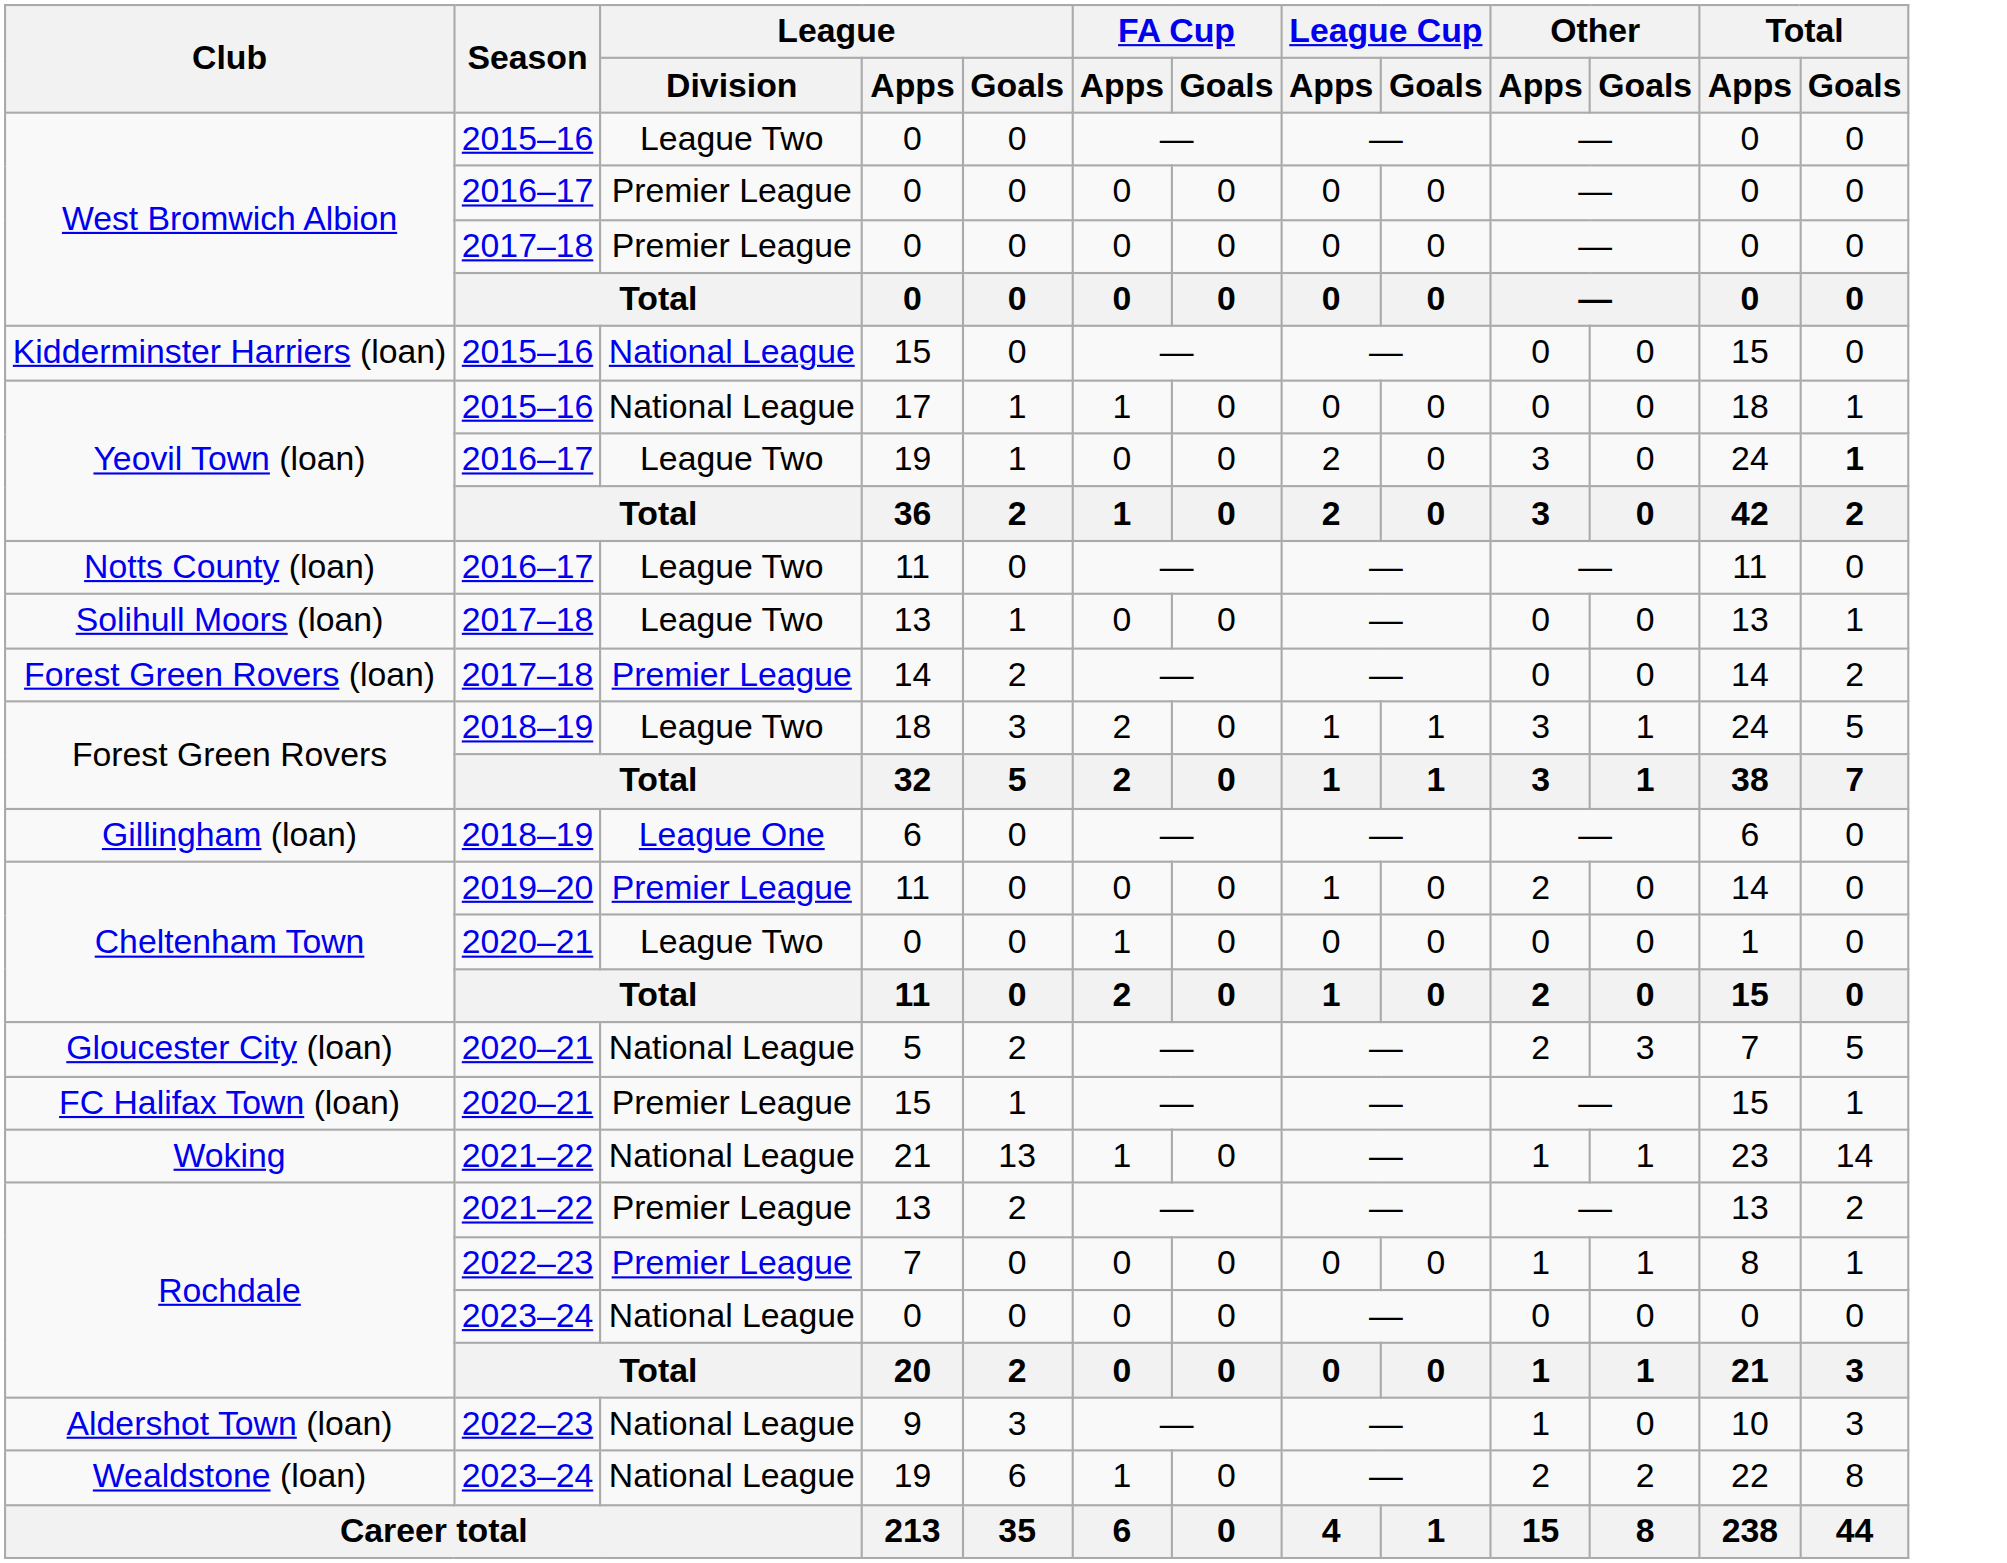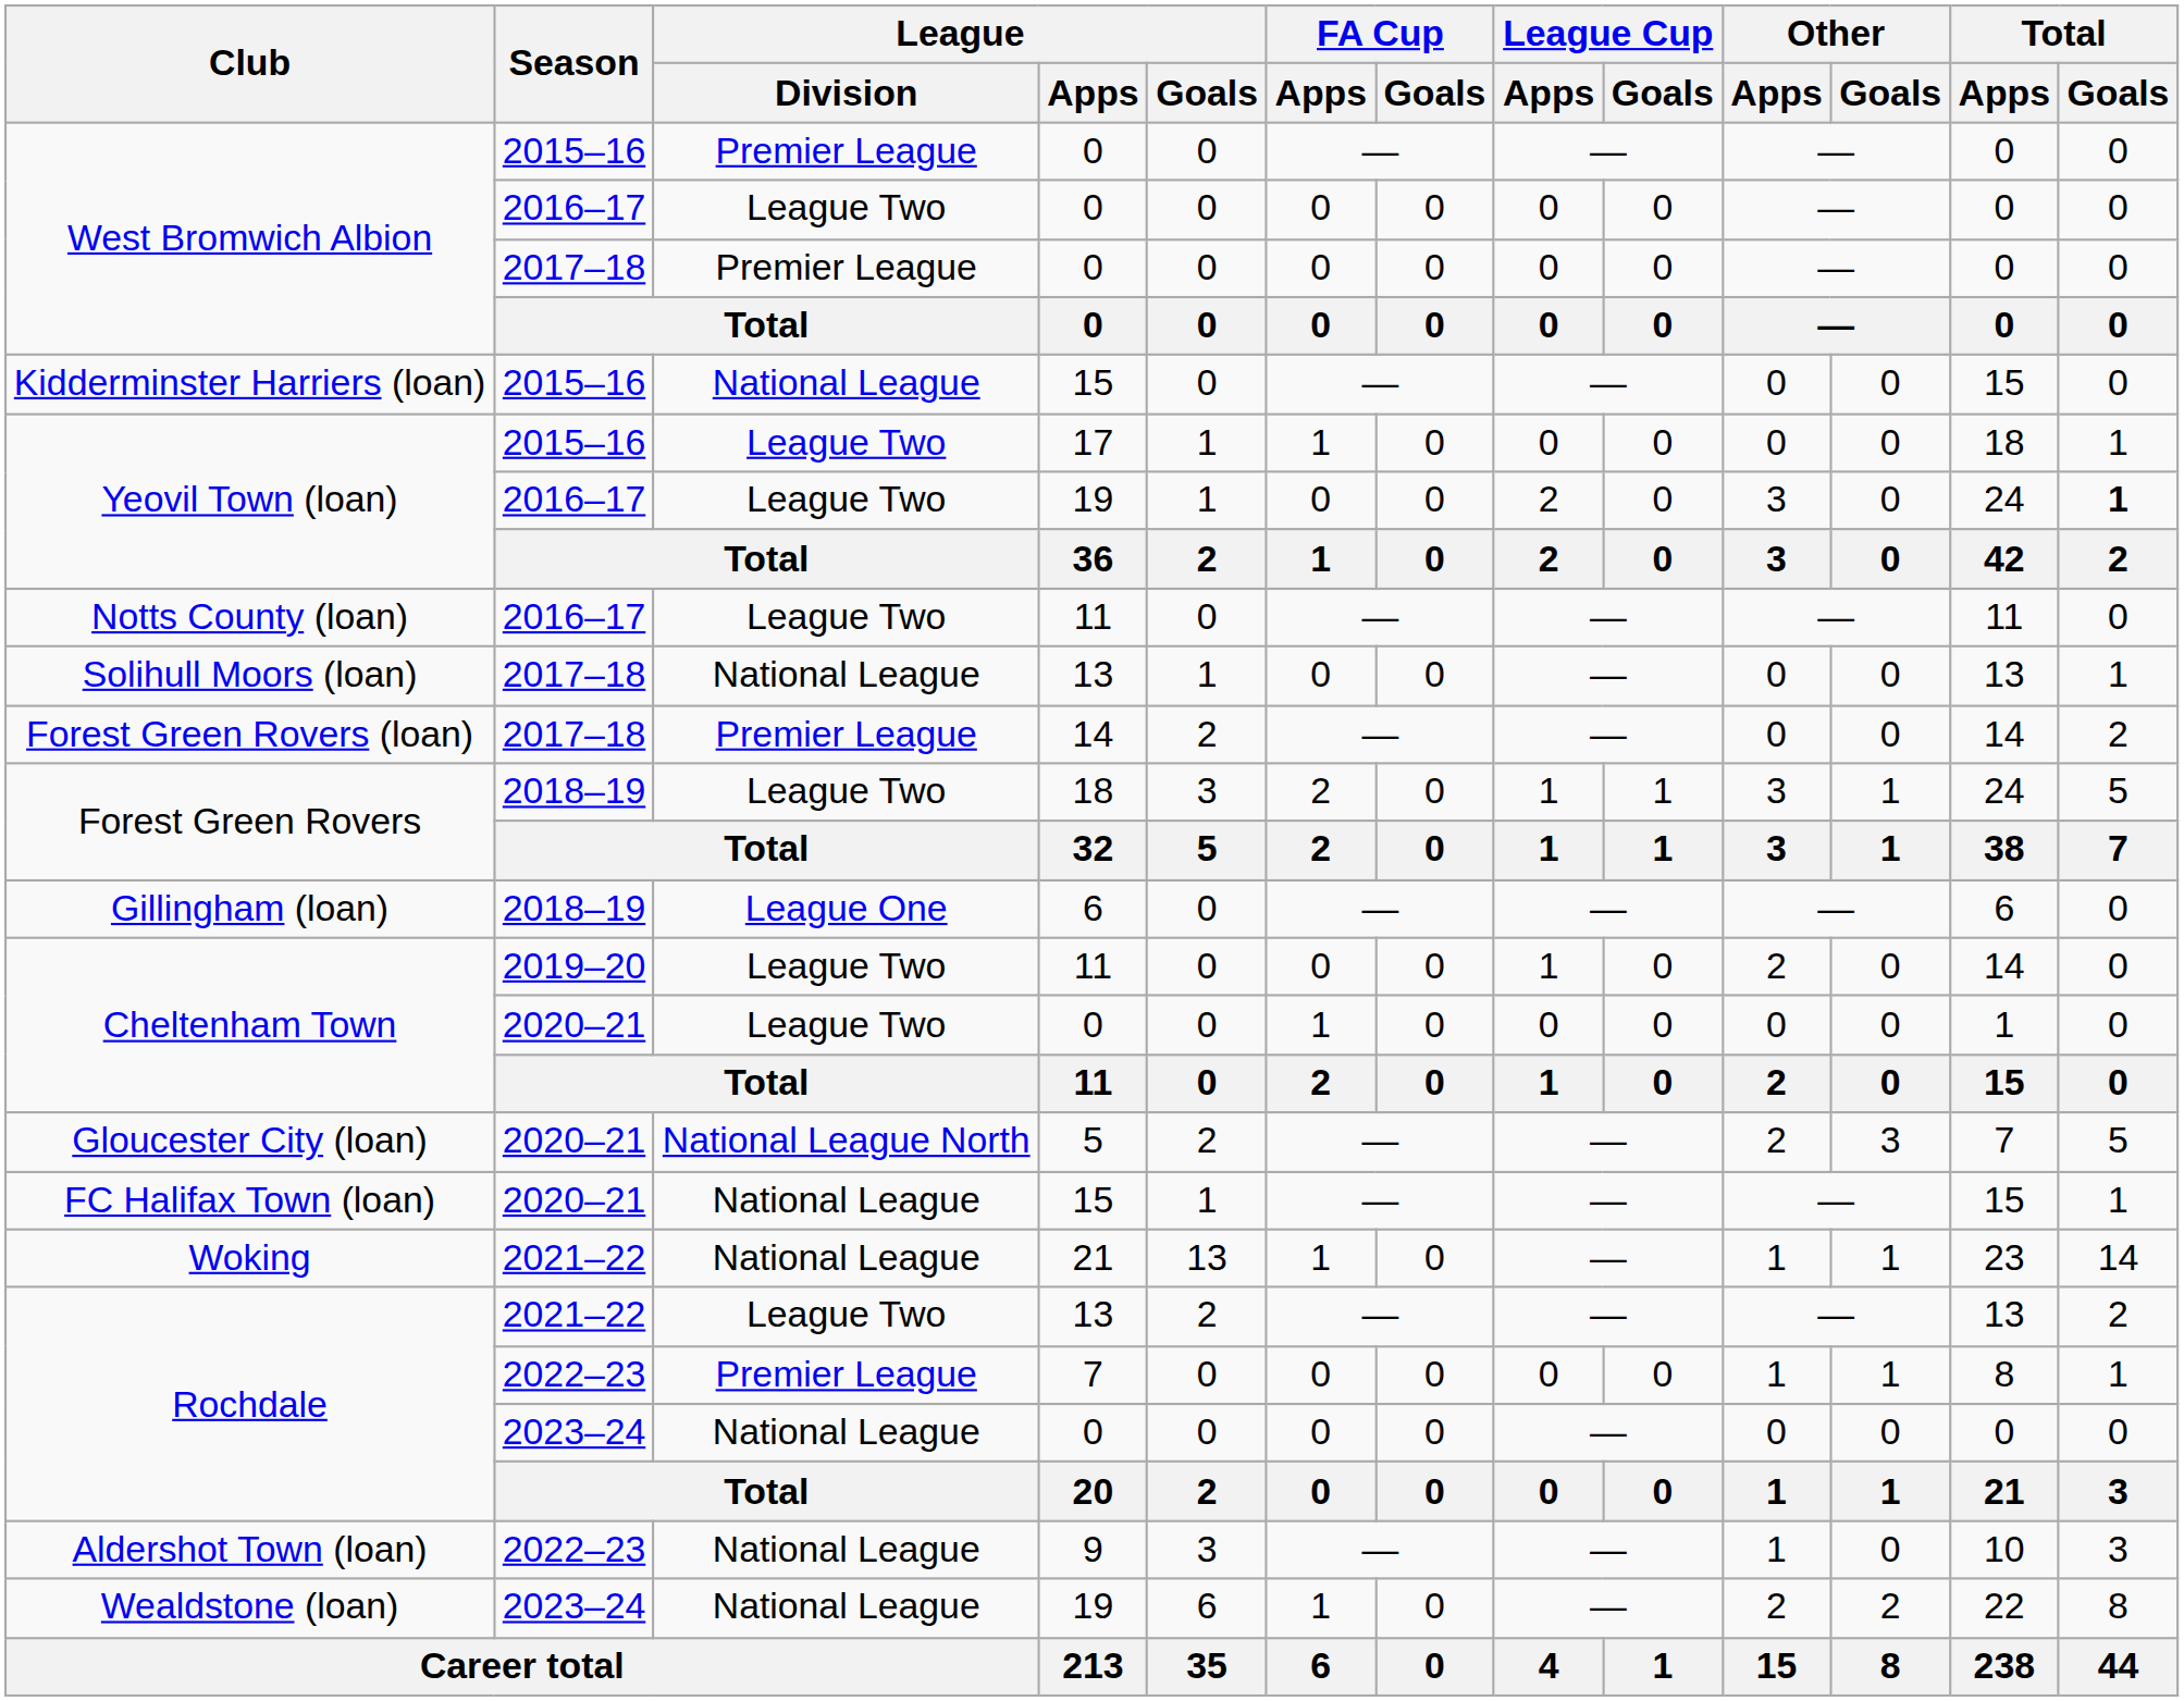 <table class="wikitable" style="text-align: center">
 <tr>
 <th rowspan="2">Club</th>
 <th rowspan="2">Season</th>
 <th colspan="3">League</th>
 <th colspan="2"><a href='#'>FA Cup</a></th>
 <th colspan="2"><a href='#'>League Cup</a></th>
 <th colspan="2">Other</th>
 <th colspan="2">Total</th>
 </tr>
 <tr>
 <th>Division</th>
 <th>Apps</th>
 <th>Goals</th>
 <th>Apps</th>
 <th>Goals</th>
 <th>Apps</th>
 <th>Goals</th>
 <th>Apps</th>
 <th>Goals</th>
 <th>Apps</th>
 <th>Goals</th>
 </tr>
 <tr>
 <td rowspan="4"><a href='#'>West Bromwich Albion</a></td>
 <td><a href='#'>2015–16</a></td>
-<td>League Two</td>
+<td><a href='#'>Premier League</a></td>
 <td>0</td>
 <td>0</td>
 <td colspan="2">—</td>
 <td colspan="2">—</td>
 <td colspan="2">—</td>
 <td>0</td>
 <td>0</td>
 </tr>
 <tr>
 <td><a href='#'>2016–17</a></td>
-<td>Premier League</td>
+<td>League Two</td>
 <td>0</td>
 <td>0</td>
 <td>0</td>
 <td>0</td>
 <td>0</td>
 <td>0</td>
 <td colspan="2">—</td>
 <td>0</td>
 <td>0</td>
 </tr>
 <tr>
 <td><a href='#'>2017–18</a></td>
 <td>Premier League</td>
 <td>0</td>
 <td>0</td>
 <td>0</td>
 <td>0</td>
 <td>0</td>
 <td>0</td>
 <td colspan="2">—</td>
 <td>0</td>
 <td>0</td>
 </tr>
 <tr>
 <th colspan="2">Total</th>
 <th>0</th>
 <th>0</th>
 <th>0</th>
 <th>0</th>
 <th>0</th>
 <th>0</th>
 <th colspan="2">—</th>
 <th>0</th>
 <th>0</th>
 </tr>
 <tr>
 <td><a href='#'>Kidderminster Harriers</a> (loan)</td>
 <td><a href='#'>2015–16</a></td>
 <td><a href='#'>National League</a></td>
 <td>15</td>
 <td>0</td>
 <td colspan="2">—</td>
 <td colspan="2">—</td>
 <td>0</td>
 <td>0</td>
 <td>15</td>
 <td>0</td>
 </tr>
 <tr>
 <td rowspan="3"><a href='#'>Yeovil Town</a> (loan)</td>
 <td><a href='#'>2015–16</a></td>
-<td>National League</td>
+<td><a href='#'>League Two</a></td>
 <td>17</td>
 <td>1</td>
 <td>1</td>
 <td>0</td>
 <td>0</td>
 <td>0</td>
 <td>0</td>
 <td>0</td>
 <td>18</td>
 <td>1</td>
 </tr>
 <tr>
 <td><a href='#'>2016–17</a></td>
 <td>League Two</td>
 <td>19</td>
 <td>1</td>
 <td>0</td>
 <td>0</td>
 <td>2</td>
 <td>0</td>
 <td>3</td>
 <td>0</td>
 <td>24</td>
 <td><strong>1</strong></td>
 </tr>
 <tr>
 <th colspan="2">Total</th>
 <th>36</th>
 <th>2</th>
 <th>1</th>
 <th>0</th>
 <th>2</th>
 <th>0</th>
 <th>3</th>
 <th>0</th>
 <th>42</th>
 <th>2</th>
 </tr>
 <tr>
 <td><a href='#'>Notts County</a> (loan)</td>
 <td><a href='#'>2016–17</a></td>
 <td>League Two</td>
 <td>11</td>
 <td>0</td>
 <td colspan="2">—</td>
 <td colspan="2">—</td>
 <td colspan="2">—</td>
 <td>11</td>
 <td>0</td>
 </tr>
 <tr>
 <td><a href='#'>Solihull Moors</a> (loan)</td>
 <td><a href='#'>2017–18</a></td>
-<td>League Two</td>
+<td>National League</td>
 <td>13</td>
 <td>1</td>
 <td>0</td>
 <td>0</td>
 <td colspan="2">—</td>
 <td>0</td>
 <td>0</td>
 <td>13</td>
 <td>1</td>
 </tr>
 <tr>
 <td><a href='#'>Forest Green Rovers</a> (loan)</td>
 <td><a href='#'>2017–18</a></td>
 <td><a href='#'>Premier League</a></td>
 <td>14</td>
 <td>2</td>
 <td colspan="2">—</td>
 <td colspan="2">—</td>
 <td>0</td>
 <td>0</td>
 <td>14</td>
 <td>2</td>
 </tr>
 <tr>
 <td rowspan="2">Forest Green Rovers</td>
 <td><a href='#'>2018–19</a></td>
 <td>League Two</td>
 <td>18</td>
 <td>3</td>
 <td>2</td>
 <td>0</td>
 <td>1</td>
 <td>1</td>
 <td>3</td>
 <td>1</td>
 <td>24</td>
 <td>5</td>
 </tr>
 <tr>
 <th colspan="2">Total</th>
 <th>32</th>
 <th>5</th>
 <th>2</th>
 <th>0</th>
 <th>1</th>
 <th>1</th>
 <th>3</th>
 <th>1</th>
 <th>38</th>
 <th>7</th>
 </tr>
 <tr>
 <td><a href='#'>Gillingham</a> (loan)</td>
 <td><a href='#'>2018–19</a></td>
 <td><a href='#'>League One</a></td>
 <td>6</td>
 <td>0</td>
 <td colspan="2">—</td>
 <td colspan="2">—</td>
 <td colspan="2">—</td>
 <td>6</td>
 <td>0</td>
 </tr>
 <tr>
 <td rowspan="3"><a href='#'>Cheltenham Town</a></td>
 <td><a href='#'>2019–20</a></td>
-<td><a href='#'>Premier League</a></td>
+<td>League Two</td>
 <td>11</td>
 <td>0</td>
 <td>0</td>
 <td>0</td>
 <td>1</td>
 <td>0</td>
 <td>2</td>
 <td>0</td>
 <td>14</td>
 <td>0</td>
 </tr>
 <tr>
 <td><a href='#'>2020–21</a></td>
 <td>League Two</td>
 <td>0</td>
 <td>0</td>
 <td>1</td>
 <td>0</td>
 <td>0</td>
 <td>0</td>
 <td>0</td>
 <td>0</td>
 <td>1</td>
 <td>0</td>
 </tr>
 <tr>
 <th colspan="2">Total</th>
 <th>11</th>
 <th>0</th>
 <th>2</th>
 <th>0</th>
 <th>1</th>
 <th>0</th>
 <th>2</th>
 <th>0</th>
 <th>15</th>
 <th>0</th>
 </tr>
 <tr>
 <td><a href='#'>Gloucester City</a> (loan)</td>
 <td><a href='#'>2020–21</a></td>
-<td>National League</td>
+<td><a href='#'>National League North</a></td>
 <td>5</td>
 <td>2</td>
 <td colspan="2">—</td>
 <td colspan="2">—</td>
 <td>2</td>
 <td>3</td>
 <td>7</td>
 <td>5</td>
 </tr>
 <tr>
 <td><a href='#'>FC Halifax Town</a> (loan)</td>
 <td><a href='#'>2020–21</a></td>
-<td>Premier League</td>
+<td>National League</td>
 <td>15</td>
 <td>1</td>
 <td colspan="2">—</td>
 <td colspan="2">—</td>
 <td colspan="2">—</td>
 <td>15</td>
 <td>1</td>
 </tr>
 <tr>
 <td><a href='#'>Woking</a></td>
 <td><a href='#'>2021–22</a></td>
 <td>National League</td>
 <td>21</td>
 <td>13</td>
 <td>1</td>
 <td>0</td>
 <td colspan="2">—</td>
 <td>1</td>
 <td>1</td>
 <td>23</td>
 <td>14</td>
 </tr>
 <tr>
 <td rowspan="4"><a href='#'>Rochdale</a></td>
 <td><a href='#'>2021–22</a></td>
-<td>Premier League</td>
+<td>League Two</td>
 <td>13</td>
 <td>2</td>
 <td colspan="2">—</td>
 <td colspan="2">—</td>
 <td colspan="2">—</td>
 <td>13</td>
 <td>2</td>
 </tr>
 <tr>
 <td><a href='#'>2022–23</a></td>
 <td><a href='#'>Premier League</a></td>
 <td>7</td>
 <td>0</td>
 <td>0</td>
 <td>0</td>
 <td>0</td>
 <td>0</td>
 <td>1</td>
 <td>1</td>
 <td>8</td>
 <td>1</td>
 </tr>
 <tr>
 <td><a href='#'>2023–24</a></td>
 <td>National League</td>
 <td>0</td>
 <td>0</td>
 <td>0</td>
 <td>0</td>
 <td colspan="2">—</td>
 <td>0</td>
 <td>0</td>
 <td>0</td>
 <td>0</td>
 </tr>
 <tr>
 <th colspan="2">Total</th>
 <th>20</th>
 <th>2</th>
 <th>0</th>
 <th>0</th>
 <th>0</th>
 <th>0</th>
 <th>1</th>
 <th>1</th>
 <th>21</th>
 <th>3</th>
 </tr>
 <tr>
 <td><a href='#'>Aldershot Town</a> (loan)</td>
 <td><a href='#'>2022–23</a></td>
 <td>National League</td>
 <td>9</td>
 <td>3</td>
 <td colspan="2">—</td>
 <td colspan="2">—</td>
 <td>1</td>
 <td>0</td>
 <td>10</td>
 <td>3</td>
 </tr>
 <tr>
 <td><a href='#'>Wealdstone</a> (loan)</td>
 <td><a href='#'>2023–24</a></td>
 <td>National League</td>
 <td>19</td>
 <td>6</td>
 <td>1</td>
 <td>0</td>
 <td colspan="2">—</td>
 <td>2</td>
 <td>2</td>
 <td>22</td>
 <td>8</td>
 </tr>
 <tr>
 <th colspan="3">Career total</th>
 <th>213</th>
 <th>35</th>
 <th>6</th>
 <th>0</th>
 <th>4</th>
 <th>1</th>
 <th>15</th>
 <th>8</th>
 <th>238</th>
 <th>44</th>
 </tr>
 </table>
